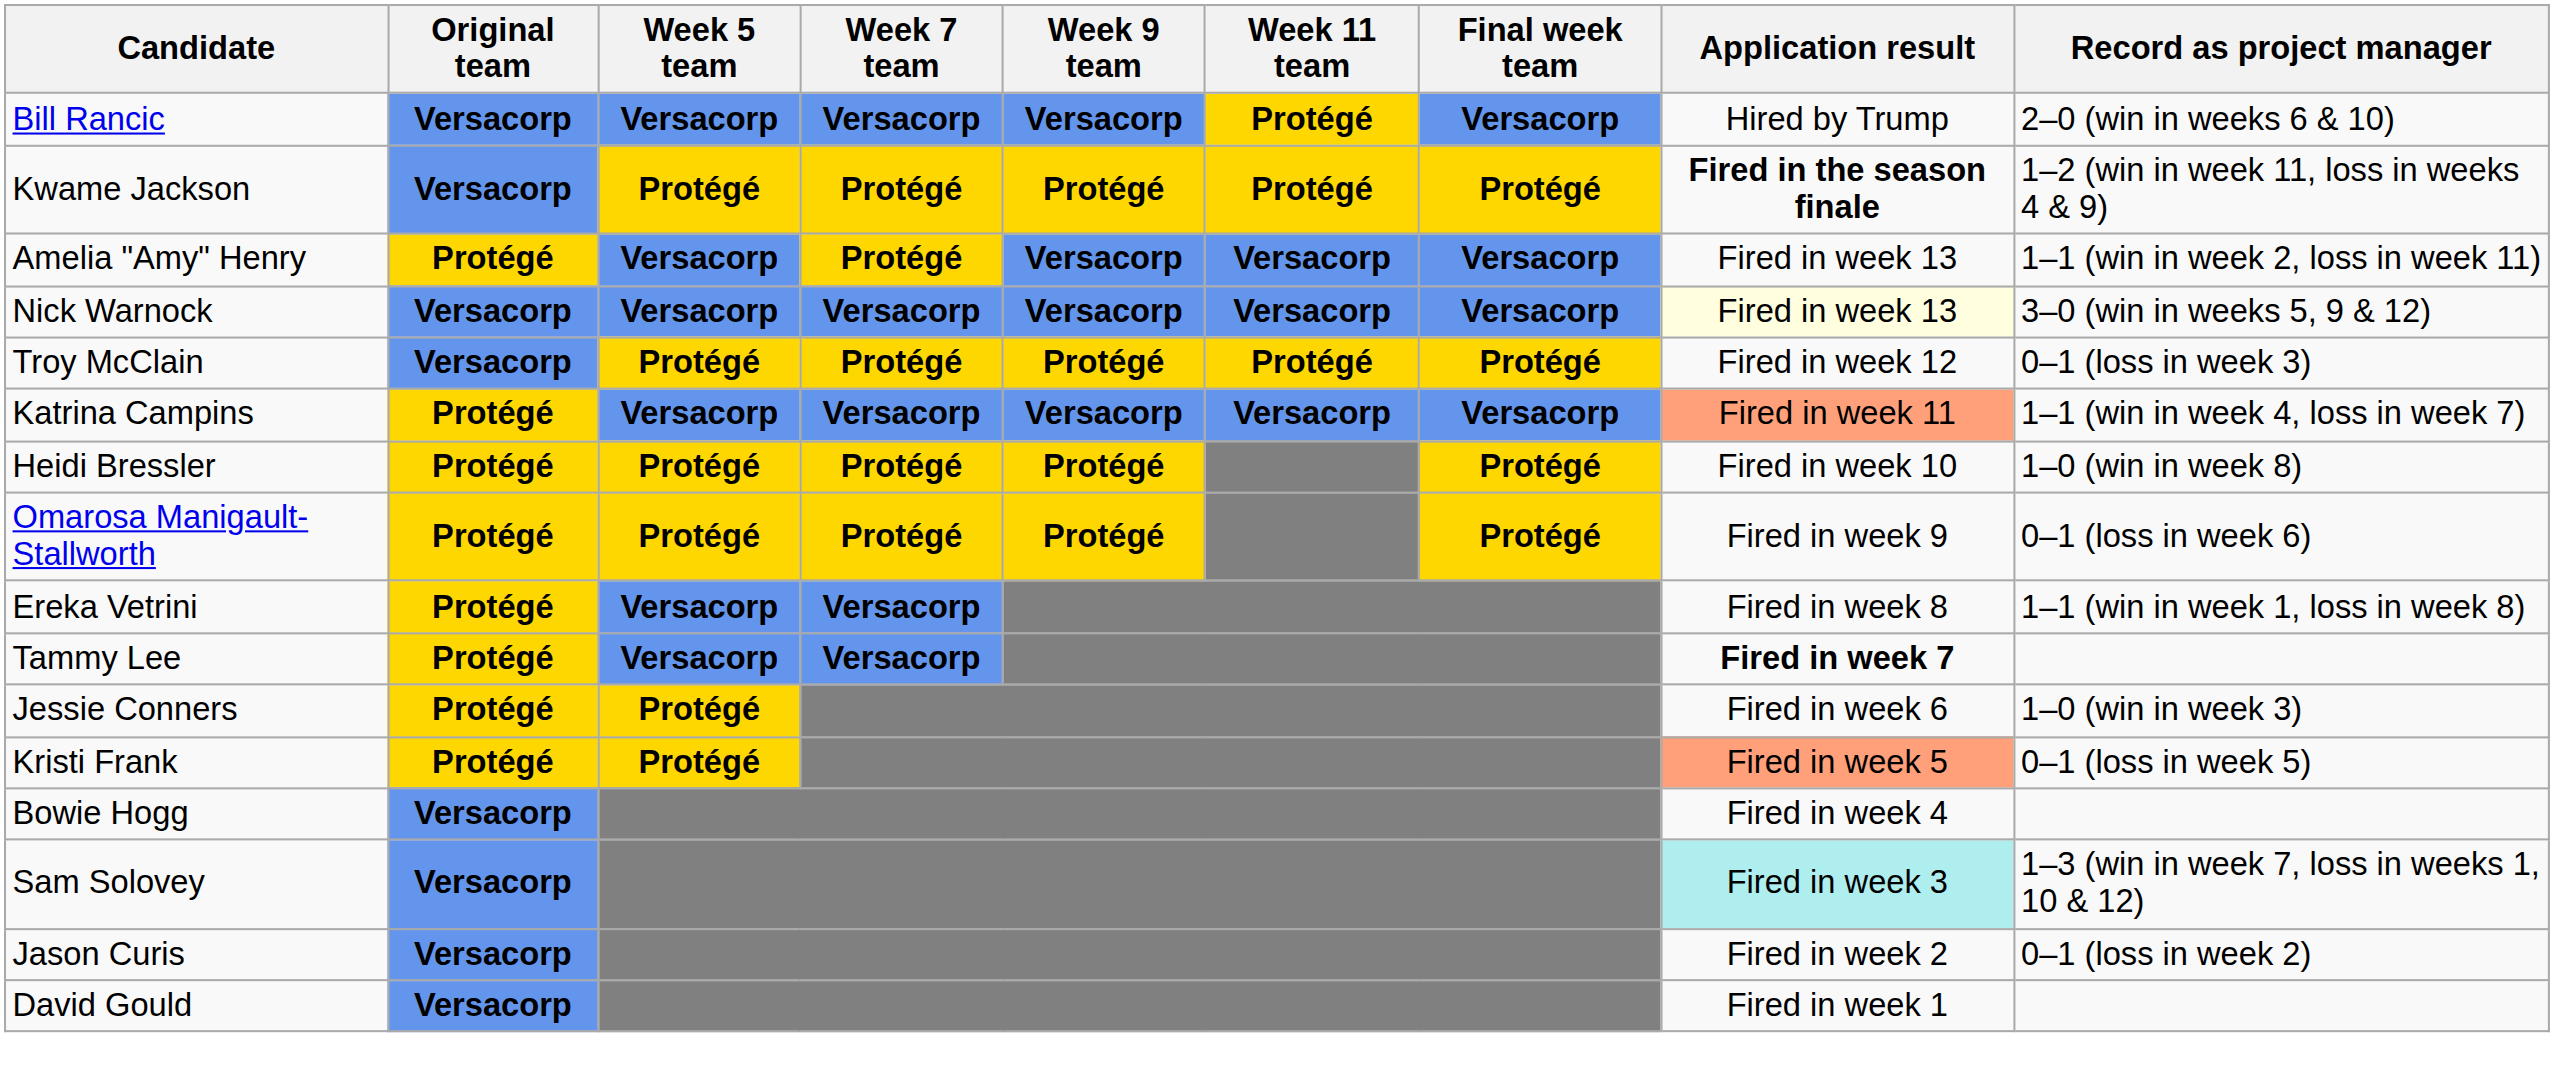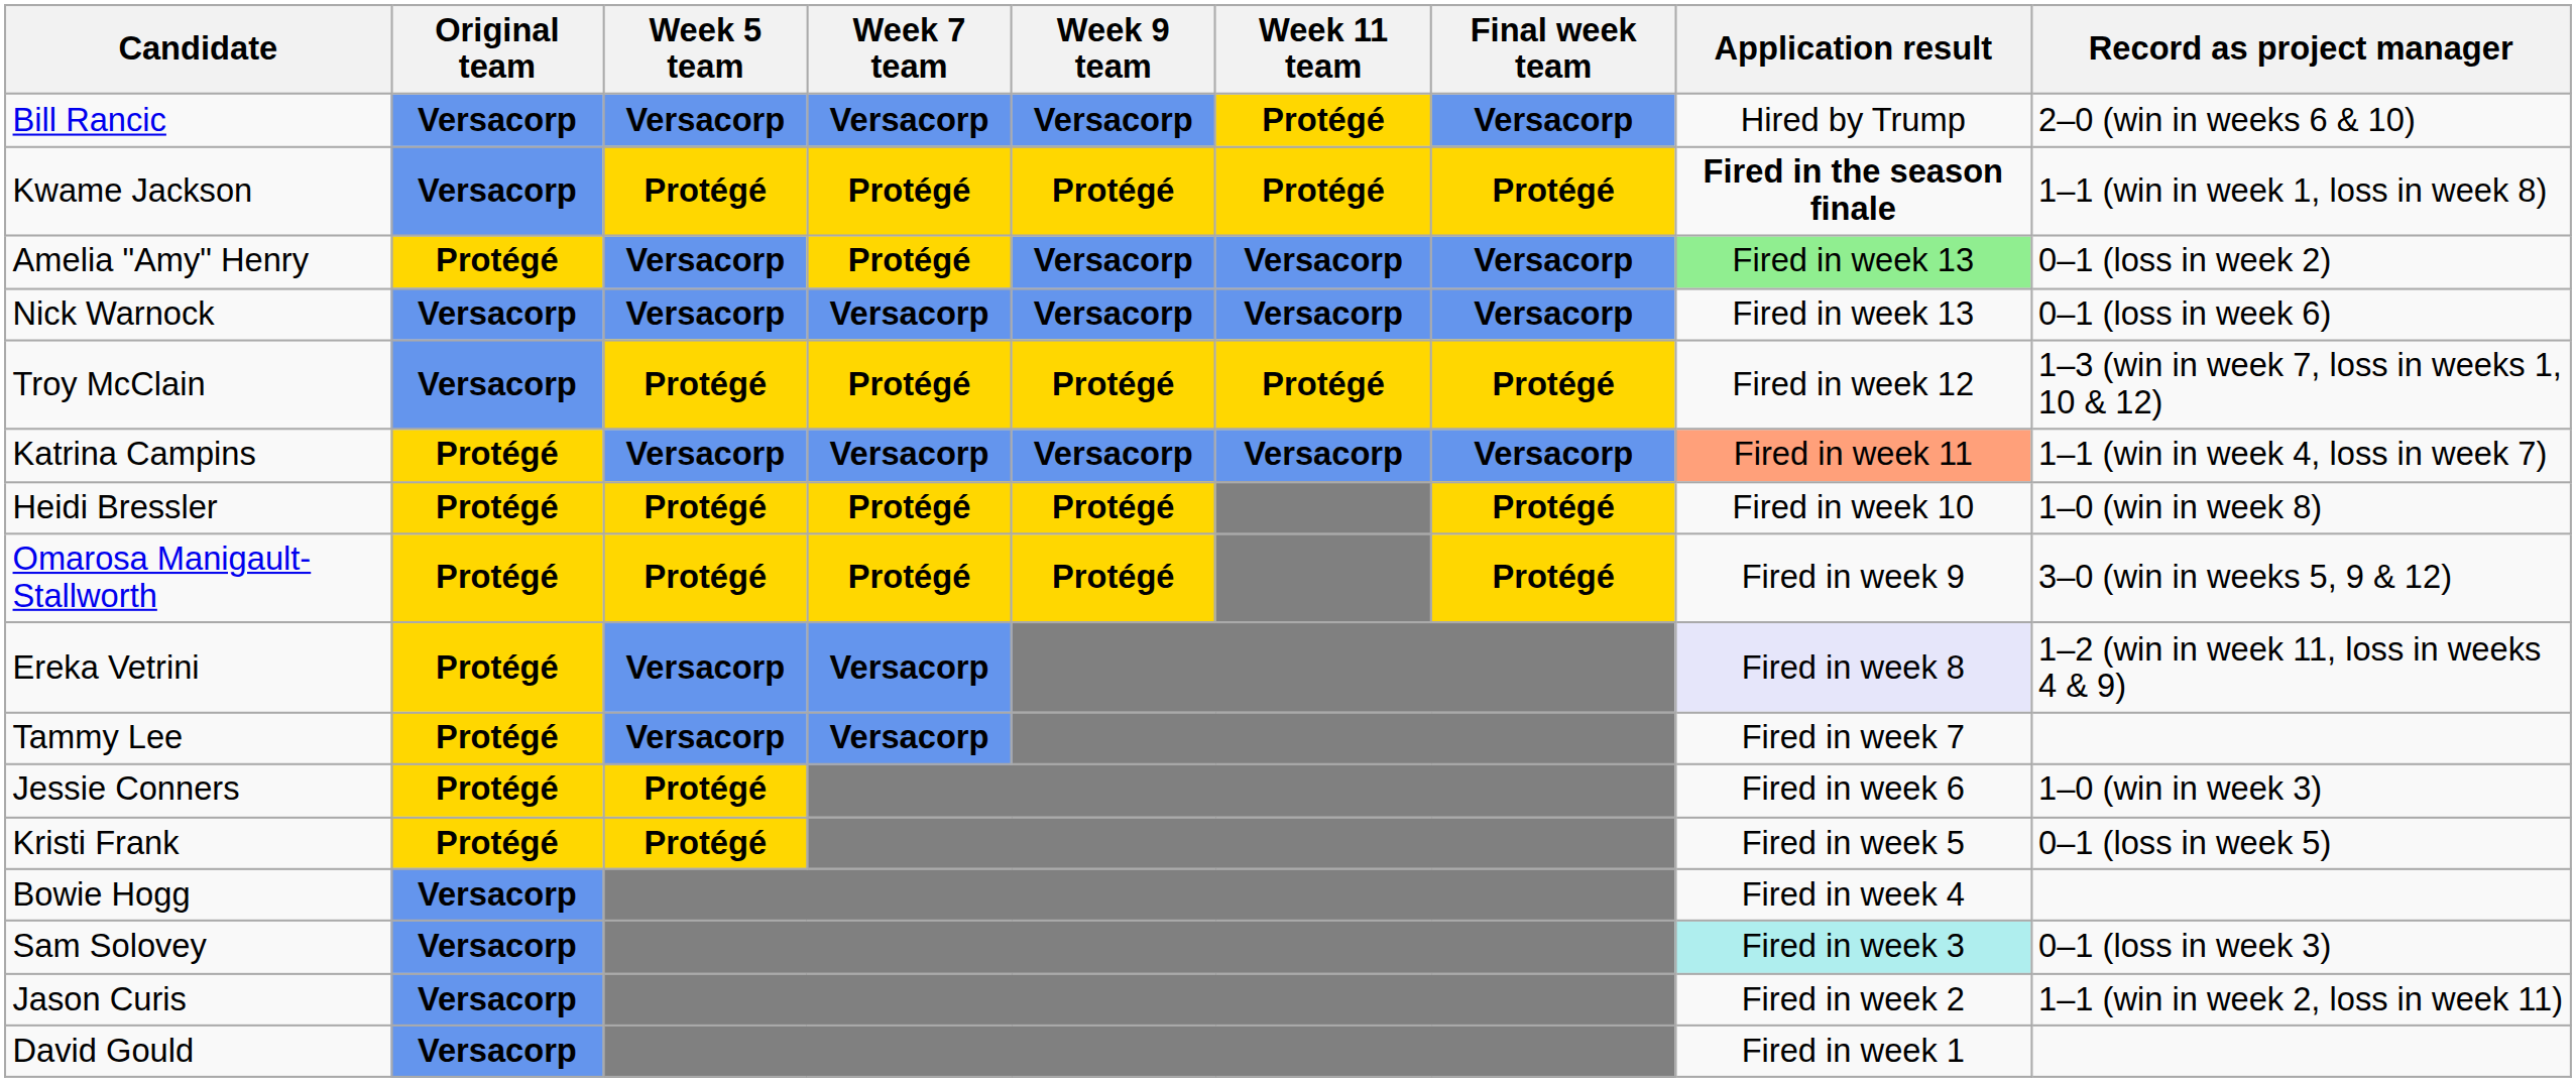 <table class="wikitable">
 <tr>
 <th bgcolor="gray"><span>Candidate</span></th>
 <th bgcolor="gray"><span>Original team</span></th>
 <th bgcolor="gray"><span>Week 5 team</span></th>
 <th bgcolor="gray"><span>Week 7 team</span></th>
 <th bgcolor="gray"><span>Week 9 team</span></th>
 <th bgcolor="gray"><span>Week 11 team</span></th>
 <th bgcolor="gray"><span>Final week team</span></th>
 <th bgcolor="gray"><span>Application result</span></th>
 <th bgcolor="gray"><span>Record as project manager</span></th>
 </tr>
 <tr>
 <td><a href='#'>Bill Rancic</a></td>
 <td style="text-align:center; background:cornflowerblue;"><strong>Versacorp</strong></td>
 <td style="text-align:center; background:cornflowerblue;"><strong>Versacorp</strong></td>
 <td style="text-align:center; background:cornflowerblue;"><strong>Versacorp</strong></td>
 <td style="text-align:center; background:cornflowerblue;"><strong>Versacorp</strong></td>
 <td style="text-align:center; background:gold;"><strong>Protégé</strong></td>
 <td style="text-align:center; background:cornflowerblue;"><strong>Versacorp</strong></td>
 <td align="center">Hired by Trump</td>
 <td>2–0 (win in weeks 6 & 10)</td>
 </tr>
 <tr>
 <td>Kwame Jackson</td>
 <td style="text-align:center; background:cornflowerblue;"><strong>Versacorp</strong></td>
 <td style="text-align:center; background:gold;"><strong>Protégé</strong></td>
 <td style="text-align:center; background:gold;"><strong>Protégé</strong></td>
 <td style="text-align:center; background:gold;"><strong>Protégé</strong></td>
 <td style="text-align:center; background:gold;"><strong>Protégé</strong></td>
 <td style="text-align:center; background:gold;"><strong>Protégé</strong></td>
 <td align="center"><strong>Fired in the season finale</strong></td>
-<td>1–2 (win in week 11, loss in weeks 4 & 9)</td>
+<td>1–1 (win in week 1, loss in week 8)</td>
 </tr>
 <tr>
 <td>Amelia "Amy" Henry</td>
 <td style="text-align:center; background:gold;"><strong>Protégé</strong></td>
 <td style="text-align:center; background:cornflowerblue;"><strong>Versacorp</strong></td>
 <td style="text-align:center; background:gold;"><strong>Protégé</strong></td>
 <td style="text-align:center; background:cornflowerblue;"><strong>Versacorp</strong></td>
 <td style="text-align:center; background:cornflowerblue;"><strong>Versacorp</strong></td>
 <td style="text-align:center; background:cornflowerblue;"><strong>Versacorp</strong></td>
-<td align="center">Fired in week 13</td>
-<td>1–1 (win in week 2, loss in week 11)</td>
+<td align="center" style="background: lightgreen;">Fired in week 13</td>
+<td>0–1 (loss in week 2)</td>
 </tr>
 <tr>
 <td>Nick Warnock</td>
 <td style="text-align:center; background:cornflowerblue;"><strong>Versacorp</strong></td>
 <td style="text-align:center; background:cornflowerblue;"><strong>Versacorp</strong></td>
 <td style="text-align:center; background:cornflowerblue;"><strong>Versacorp</strong></td>
 <td style="text-align:center; background:cornflowerblue;"><strong>Versacorp</strong></td>
 <td style="text-align:center; background:cornflowerblue;"><strong>Versacorp</strong></td>
 <td style="text-align:center; background:cornflowerblue;"><strong>Versacorp</strong></td>
-<td align="center" style="background: lightyellow;">Fired in week 13</td>
-<td>3–0 (win in weeks 5, 9 & 12)</td>
+<td align="center">Fired in week 13</td>
+<td>0–1 (loss in week 6)</td>
 </tr>
 <tr>
 <td>Troy McClain</td>
 <td style="text-align:center; background:cornflowerblue;"><strong>Versacorp</strong></td>
 <td style="text-align:center; background:gold;"><strong>Protégé</strong></td>
 <td style="text-align:center; background:gold;"><strong>Protégé</strong></td>
 <td style="text-align:center; background:gold;"><strong>Protégé</strong></td>
 <td style="text-align:center; background:gold;"><strong>Protégé</strong></td>
 <td style="text-align:center; background:gold;"><strong>Protégé</strong></td>
 <td align="center">Fired in week 12</td>
-<td>0–1 (loss in week 3)</td>
+<td>1–3 (win in week 7, loss in weeks 1, 10 & 12)</td>
 </tr>
 <tr>
 <td>Katrina Campins</td>
 <td style="text-align:center; background:gold;"><strong>Protégé</strong></td>
 <td style="text-align:center; background:cornflowerblue;"><strong>Versacorp</strong></td>
 <td style="text-align:center; background:cornflowerblue;"><strong>Versacorp</strong></td>
 <td style="text-align:center; background:cornflowerblue;"><strong>Versacorp</strong></td>
 <td style="text-align:center; background:cornflowerblue;"><strong>Versacorp</strong></td>
 <td style="text-align:center; background:cornflowerblue;"><strong>Versacorp</strong></td>
 <td align="center" style="background: lightsalmon;">Fired in week 11</td>
 <td>1–1 (win in week 4, loss in week 7)</td>
 </tr>
 <tr>
 <td>Heidi Bressler</td>
 <td style="text-align:center; background:gold;"><strong>Protégé</strong></td>
 <td style="text-align:center; background:gold;"><strong>Protégé</strong></td>
 <td style="text-align:center; background:gold;"><strong>Protégé</strong></td>
 <td style="text-align:center; background:gold;"><strong>Protégé</strong></td>
 <td colspan="1" style="background:gray;"></td>
 <td style="text-align:center; background:gold;"><strong>Protégé</strong></td>
 <td align="center">Fired in week 10</td>
 <td>1–0 (win in week 8)</td>
 </tr>
 <tr>
 <td><a href='#'>Omarosa Manigault-Stallworth</a></td>
 <td style="text-align:center; background:gold;"><strong>Protégé</strong></td>
 <td style="text-align:center; background:gold;"><strong>Protégé</strong></td>
 <td style="text-align:center; background:gold;"><strong>Protégé</strong></td>
 <td style="text-align:center; background:gold;"><strong>Protégé</strong></td>
 <td colspan="1" style="background:gray;"></td>
 <td style="text-align:center; background:gold;"><strong>Protégé</strong></td>
 <td align="center">Fired in week 9</td>
-<td>0–1 (loss in week 6)</td>
+<td>3–0 (win in weeks 5, 9 & 12)</td>
 </tr>
 <tr>
 <td>Ereka Vetrini</td>
 <td style="text-align:center; background:gold;"><strong>Protégé</strong></td>
 <td style="text-align:center; background:cornflowerblue;"><strong>Versacorp</strong></td>
 <td style="text-align:center; background:cornflowerblue;"><strong>Versacorp</strong></td>
 <td colspan="3" style="background:gray;"></td>
-<td align="center">Fired in week 8</td>
-<td>1–1 (win in week 1, loss in week 8)</td>
+<td align="center" style="background: lavender;">Fired in week 8</td>
+<td>1–2 (win in week 11, loss in weeks 4 & 9)</td>
 </tr>
 <tr>
 <td>Tammy Lee</td>
 <td style="text-align:center; background:gold;"><strong>Protégé</strong></td>
 <td style="text-align:center; background:cornflowerblue;"><strong>Versacorp</strong></td>
 <td style="text-align:center; background:cornflowerblue;"><strong>Versacorp</strong></td>
 <td colspan="3" style="background:gray;"></td>
-<td align="center"><strong>Fired in week 7</strong></td>
+<td align="center">Fired in week 7</td>
 <td></td>
 </tr>
 <tr>
 <td>Jessie Conners</td>
 <td style="text-align:center; background:gold;"><strong>Protégé</strong></td>
 <td style="text-align:center; background:gold;"><strong>Protégé</strong></td>
 <td colspan="4" style="background:gray;"></td>
 <td align="center">Fired in week 6</td>
 <td>1–0 (win in week 3)</td>
 </tr>
 <tr>
 <td>Kristi Frank</td>
 <td style="text-align:center; background:gold;"><strong>Protégé</strong></td>
 <td style="text-align:center; background:gold;"><strong>Protégé</strong></td>
 <td colspan="4" style="background:gray;"></td>
-<td align="center" style="background: lightsalmon;">Fired in week 5</td>
+<td align="center">Fired in week 5</td>
 <td>0–1 (loss in week 5)</td>
 </tr>
 <tr>
 <td>Bowie Hogg</td>
 <td style="text-align:center; background:cornflowerblue;"><strong>Versacorp</strong></td>
 <td colspan="5" style="background:gray;"></td>
 <td align="center">Fired in week 4</td>
 <td></td>
 </tr>
 <tr>
 <td>Sam Solovey</td>
 <td style="text-align:center; background:cornflowerblue;"><strong>Versacorp</strong></td>
 <td colspan="5" style="background:gray;"></td>
 <td align="center" style="background: paleturquoise;">Fired in week 3</td>
-<td>1–3 (win in week 7, loss in weeks 1, 10 & 12)</td>
+<td>0–1 (loss in week 3)</td>
 </tr>
 <tr>
 <td>Jason Curis</td>
 <td style="text-align:center; background:cornflowerblue;"><strong>Versacorp</strong></td>
 <td colspan="5" style="background:gray;"></td>
 <td align="center">Fired in week 2</td>
-<td>0–1 (loss in week 2)</td>
+<td>1–1 (win in week 2, loss in week 11)</td>
 </tr>
 <tr>
 <td>David Gould</td>
 <td style="text-align:center; background:cornflowerblue;"><strong>Versacorp</strong></td>
 <td colspan="5" style="background:gray;"></td>
 <td align="center">Fired in week 1</td>
 <td></td>
 </tr>
 </table>
